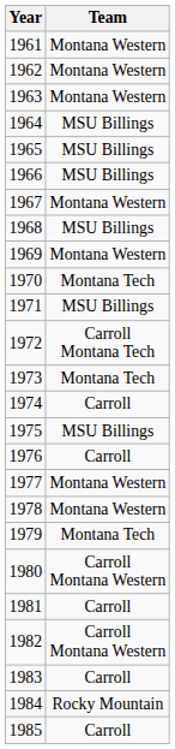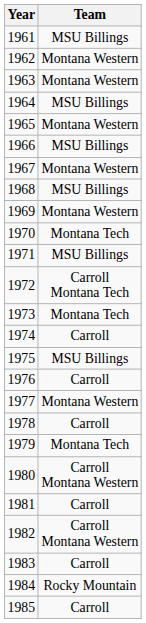 <table class="wikitable" style="text-align:center">
 <tr>
 <th>Year</th>
 <th>Team</th>
 </tr>
 <tr>
 <td>1961</td>
-<td>Montana Western</td>
+<td>MSU Billings</td>
 </tr>
 <tr>
 <td>1962</td>
 <td>Montana Western</td>
 </tr>
 <tr>
 <td>1963</td>
 <td>Montana Western</td>
 </tr>
 <tr>
 <td>1964</td>
 <td>MSU Billings</td>
 </tr>
 <tr>
 <td>1965</td>
-<td>MSU Billings</td>
+<td>Montana Western</td>
 </tr>
 <tr>
 <td>1966</td>
 <td>MSU Billings</td>
 </tr>
 <tr>
 <td>1967</td>
 <td>Montana Western</td>
 </tr>
 <tr>
 <td>1968</td>
 <td>MSU Billings</td>
 </tr>
 <tr>
 <td>1969</td>
 <td>Montana Western</td>
 </tr>
 <tr>
 <td>1970</td>
 <td>Montana Tech</td>
 </tr>
 <tr>
 <td>1971</td>
 <td>MSU Billings</td>
 </tr>
 <tr>
 <td>1972</td>
 <td>Carroll<br>Montana Tech</td>
 </tr>
 <tr>
 <td>1973</td>
 <td>Montana Tech</td>
 </tr>
 <tr>
 <td>1974</td>
 <td>Carroll</td>
 </tr>
 <tr>
 <td>1975</td>
 <td>MSU Billings</td>
 </tr>
 <tr>
 <td>1976</td>
 <td>Carroll</td>
 </tr>
 <tr>
 <td>1977</td>
 <td>Montana Western</td>
 </tr>
 <tr>
 <td>1978</td>
-<td>Montana Western</td>
+<td>Carroll</td>
 </tr>
 <tr>
 <td>1979</td>
 <td>Montana Tech</td>
 </tr>
 <tr>
 <td>1980</td>
 <td>Carroll<br>Montana Western</td>
 </tr>
 <tr>
 <td>1981</td>
 <td>Carroll</td>
 </tr>
 <tr>
 <td>1982</td>
 <td>Carroll<br>Montana Western</td>
 </tr>
 <tr>
 <td>1983</td>
 <td>Carroll</td>
 </tr>
 <tr>
 <td>1984</td>
 <td>Rocky Mountain</td>
 </tr>
 <tr>
 <td>1985</td>
 <td>Carroll</td>
 </tr>
 </table>
